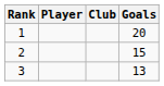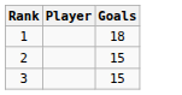 <table class="wikitable" style="text-align:center">
 <tr>
 <th>Rank</th>
 <th>Player</th>
-<th>Club</th>
 <th>Goals</th>
 </tr>
 <tr>
 <td>1</td>
 <td align="left"></td>
-<td align="left"></td>
-<td>20</td>
+<td>18</td>
 </tr>
 <tr>
 <td>2</td>
-<td align="left"></td>
 <td align="left"></td>
 <td>15</td>
 </tr>
 <tr>
 <td>3</td>
 <td align="left"></td>
-<td align="left"></td>
-<td>13</td>
+<td>15</td>
 </tr>
 </table>
